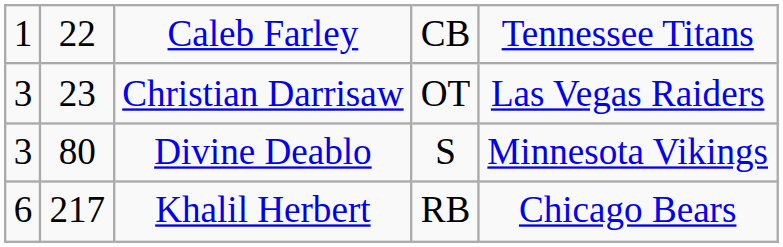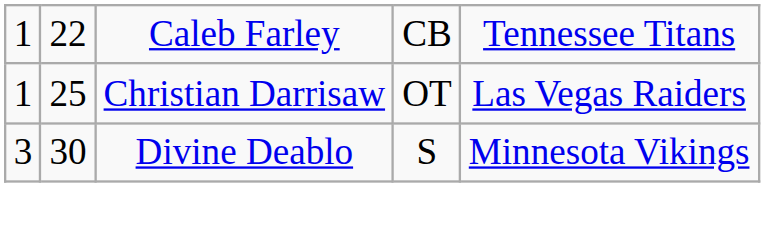 <table class="wikitable" style="text-align:center">
 <tr>
 <td>1</td>
 <td>22</td>
 <td><a href='#'>Caleb Farley</a></td>
 <td>CB</td>
 <td><a href='#'>Tennessee Titans</a></td>
 </tr>
 <tr>
-<td>3</td>
-<td>23</td>
+<td>1</td>
+<td>25</td>
 <td><a href='#'>Christian Darrisaw</a></td>
 <td>OT</td>
 <td><a href='#'>Las Vegas Raiders</a></td>
 </tr>
 <tr>
 <td>3</td>
-<td>80</td>
+<td>30</td>
 <td><a href='#'>Divine Deablo</a></td>
 <td>S</td>
 <td><a href='#'>Minnesota Vikings</a></td>
 </tr>
-<tr>
-<td>6</td>
-<td>217</td>
-<td><a href='#'>Khalil Herbert</a></td>
-<td>RB</td>
-<td><a href='#'>Chicago Bears</a></td>
-</tr>
 </table>
